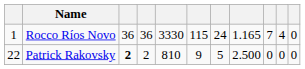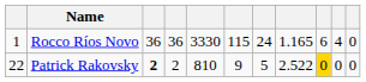 <table class="wikitable sortable" style="text-align:center; font-size:100%;">
 <tr>
 <th></th>
 <th>Name</th>
 <th></th>
 <th></th>
 <th></th>
 <th></th>
 <th></th>
 <th></th>
 <th></th>
 <th></th>
 <th></th>
 </tr>
 <tr>
 <td>1</td>
 <td align=left> <a href='#'>Rocco Ríos Novo</a></td>
 <td>36</td>
 <td>36</td>
 <td>3330</td>
 <td>115</td>
 <td>24</td>
 <td>1.165</td>
-<td>7</td>
+<td>6</td>
 <td>4</td>
 <td>0</td>
 </tr>
 <tr>
 <td>22</td>
 <td align=left> <a href='#'>Patrick Rakovsky</a></td>
 <td><strong>2</strong></td>
 <td>2</td>
 <td>810</td>
 <td>9</td>
 <td>5</td>
-<td>2.500</td>
-<td>0</td>
+<td>2.522</td>
+<td style="background: gold;">0</td>
 <td>0</td>
 <td>0</td>
 </tr>
 </table>
